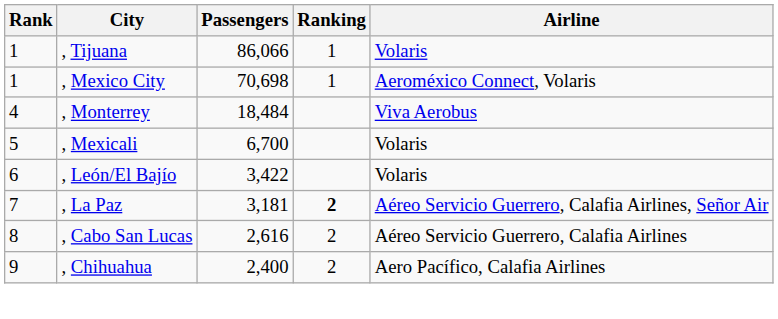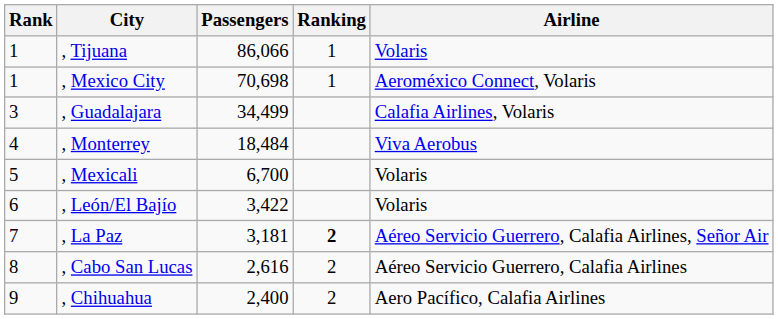 <table class="wikitable" style="font-size: 90%" width= align=>
 <tr>
 <th>Rank</th>
 <th>City</th>
 <th>Passengers</th>
 <th>Ranking</th>
 <th>Airline</th>
 </tr>
 <tr>
 <td>1</td>
 <td>, <a href='#'>Tijuana</a></td>
 <td align="right">86,066</td>
 <td align="center"> 1</td>
 <td><a href='#'>Volaris</a></td>
 </tr>
 <tr>
 <td>1</td>
 <td>, <a href='#'>Mexico City</a></td>
 <td align="right">70,698</td>
 <td align="center"> 1</td>
 <td><a href='#'>Aeroméxico Connect</a>, Volaris</td>
+</tr>
+<tr>
+<td>3</td>
+<td>, <a href='#'>Guadalajara</a></td>
+<td align="right">34,499</td>
+<td align="center"></td>
+<td><a href='#'>Calafia Airlines</a>, Volaris</td>
 </tr>
 <tr>
 <td>4</td>
 <td>, <a href='#'>Monterrey</a></td>
 <td align="right">18,484</td>
 <td align="center"></td>
 <td><a href='#'>Viva Aerobus</a></td>
 </tr>
 <tr>
 <td>5</td>
 <td>, <a href='#'>Mexicali</a></td>
 <td align="right">6,700</td>
 <td align="center"></td>
 <td>Volaris</td>
 </tr>
 <tr>
 <td>6</td>
 <td>, <a href='#'>León/El Bajío</a></td>
 <td align="right">3,422</td>
 <td align="center"></td>
 <td>Volaris</td>
 </tr>
 <tr>
 <td>7</td>
 <td>, <a href='#'>La Paz</a></td>
 <td align="right">3,181</td>
 <td align="center"><strong> 2</strong></td>
 <td><a href='#'>Aéreo Servicio Guerrero</a>, Calafia Airlines, <a href='#'>Señor Air</a></td>
 </tr>
 <tr>
 <td>8</td>
 <td>, <a href='#'>Cabo San Lucas</a></td>
 <td align="right">2,616</td>
 <td align="center"> 2</td>
 <td>Aéreo Servicio Guerrero, Calafia Airlines</td>
 </tr>
 <tr>
 <td>9</td>
 <td>, <a href='#'>Chihuahua</a></td>
 <td align="right">2,400</td>
 <td align="center"> 2</td>
 <td>Aero Pacífico, Calafia Airlines</td>
 </tr>
 </table>
